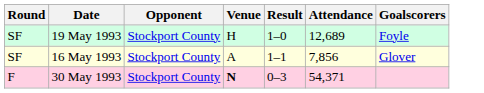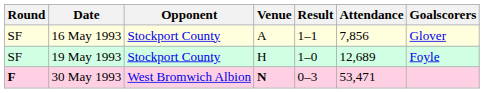 <table class="wikitable">
 <tr>
 <th>Round</th>
 <th>Date</th>
 <th>Opponent</th>
 <th>Venue</th>
 <th>Result</th>
 <th>Attendance</th>
 <th>Goalscorers</th>
 </tr>
+<tr style="background:#ffd;">
+<td>SF</td>
+<td>16 May 1993</td>
+<td><a href='#'>Stockport County</a></td>
+<td>A</td>
+<td>1–1</td>
+<td>7,856</td>
+<td><a href='#'>Glover</a></td>
+</tr>
 <tr style="background:#d0ffe3;">
 <td>SF</td>
 <td>19 May 1993</td>
 <td><a href='#'>Stockport County</a></td>
 <td>H</td>
 <td>1–0</td>
 <td>12,689</td>
 <td><a href='#'>Foyle</a></td>
 </tr>
-<tr style="background:#ffd;">
-<td>SF</td>
-<td>16 May 1993</td>
-<td><a href='#'>Stockport County</a></td>
-<td>A</td>
-<td>1–1</td>
-<td>7,856</td>
-<td><a href='#'>Glover</a></td>
-</tr>
 <tr style="background:#ffd0e3;">
-<td>F</td>
+<td><strong>F</strong></td>
 <td>30 May 1993</td>
-<td><a href='#'>Stockport County</a></td>
+<td><a href='#'>West Bromwich Albion</a></td>
 <td><strong>N</strong></td>
 <td>0–3</td>
-<td>54,371</td>
+<td>53,471</td>
 <td></td>
 </tr>
 </table>
